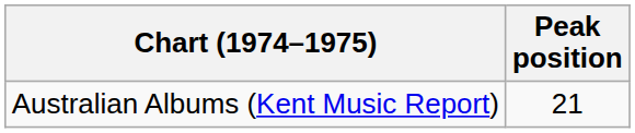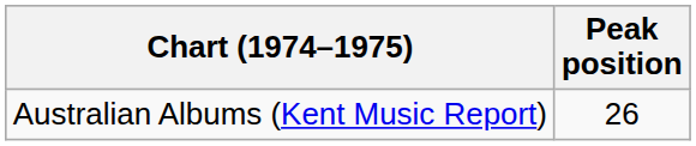 <table class="wikitable">
 <tr>
 <th>Chart (1974–1975)</th>
 <th>Peak<br>position</th>
 </tr>
 <tr>
 <td>Australian Albums (<a href='#'>Kent Music Report</a>)</td>
-<td align="center">21</td>
+<td align="center">26</td>
 </tr>
 </table>
